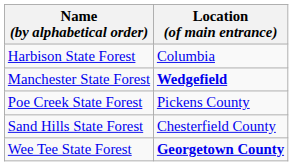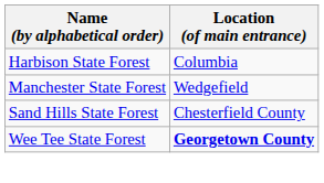 <table class="wikitable">
 <tr>
 <th>Name <br> <em>(by alphabetical order)</em></th>
 <th>Location <br> <em>(of main entrance)</em></th>
 </tr>
 <tr>
 <td><a href='#'>Harbison State Forest</a></td>
 <td><a href='#'>Columbia</a></td>
 </tr>
 <tr>
 <td><a href='#'>Manchester State Forest</a></td>
-<td><strong><a href='#'>Wedgefield</a></strong></td>
-</tr>
-<tr>
-<td><a href='#'>Poe Creek State Forest</a></td>
-<td><a href='#'>Pickens County</a></td>
+<td><a href='#'>Wedgefield</a></td>
 </tr>
 <tr>
 <td><a href='#'>Sand Hills State Forest</a></td>
 <td><a href='#'>Chesterfield County</a></td>
 </tr>
 <tr>
 <td><a href='#'>Wee Tee State Forest</a></td>
 <td><strong><a href='#'>Georgetown County</a></strong></td>
 </tr>
 </table>
